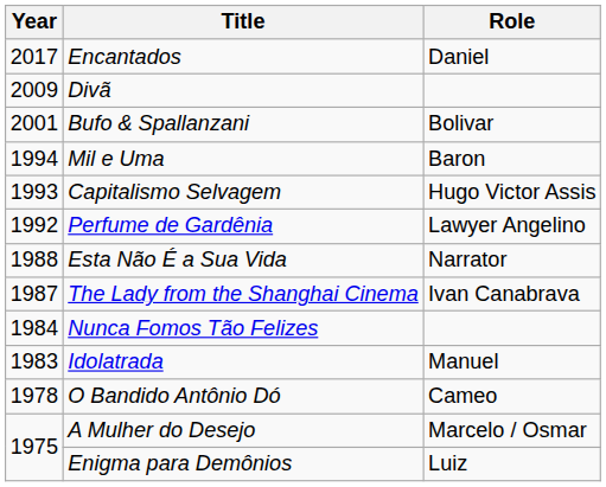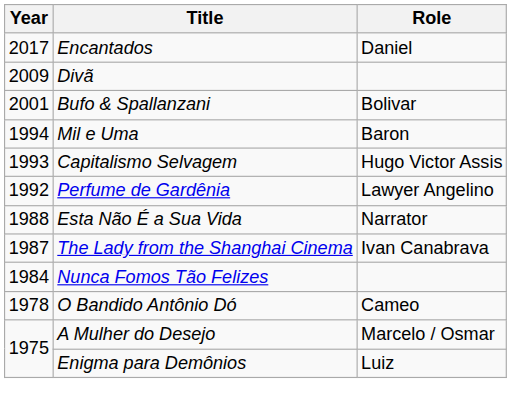 <table class="wikitable">
 <tr>
 <th>Year</th>
 <th>Title</th>
 <th>Role</th>
 </tr>
 <tr>
 <td>2017</td>
 <td><em>Encantados</em></td>
 <td>Daniel</td>
 </tr>
 <tr>
 <td>2009</td>
 <td><em>Divã</em></td>
 <td></td>
 </tr>
 <tr>
 <td>2001</td>
 <td><em>Bufo & Spallanzani</em></td>
 <td>Bolivar</td>
 </tr>
 <tr>
 <td>1994</td>
 <td><em>Mil e Uma</em></td>
 <td>Baron</td>
 </tr>
 <tr>
 <td>1993</td>
 <td><em>Capitalismo Selvagem</em></td>
 <td>Hugo Victor Assis</td>
 </tr>
 <tr>
 <td>1992</td>
 <td><em><a href='#'>Perfume de Gardênia</a></em></td>
 <td>Lawyer Angelino</td>
 </tr>
 <tr>
 <td>1988</td>
 <td><em>Esta Não É a Sua Vida</em></td>
 <td>Narrator</td>
 </tr>
 <tr>
 <td>1987</td>
 <td><em><a href='#'>The Lady from the Shanghai Cinema</a></em></td>
 <td>Ivan Canabrava</td>
 </tr>
 <tr>
 <td>1984</td>
 <td><em><a href='#'>Nunca Fomos Tão Felizes</a></em></td>
 <td></td>
 </tr>
 <tr>
-<td>1983</td>
-<td><em><a href='#'>Idolatrada</a></em></td>
-<td>Manuel</td>
-</tr>
-<tr>
 <td>1978</td>
 <td><em>O Bandido Antônio Dó</em></td>
 <td>Cameo</td>
 </tr>
 <tr>
 <td rowspan="2">1975</td>
 <td><em>A Mulher do Desejo</em></td>
 <td>Marcelo / Osmar</td>
 </tr>
 <tr>
 <td><em>Enigma para Demônios</em></td>
 <td>Luiz</td>
 </tr>
 </table>
